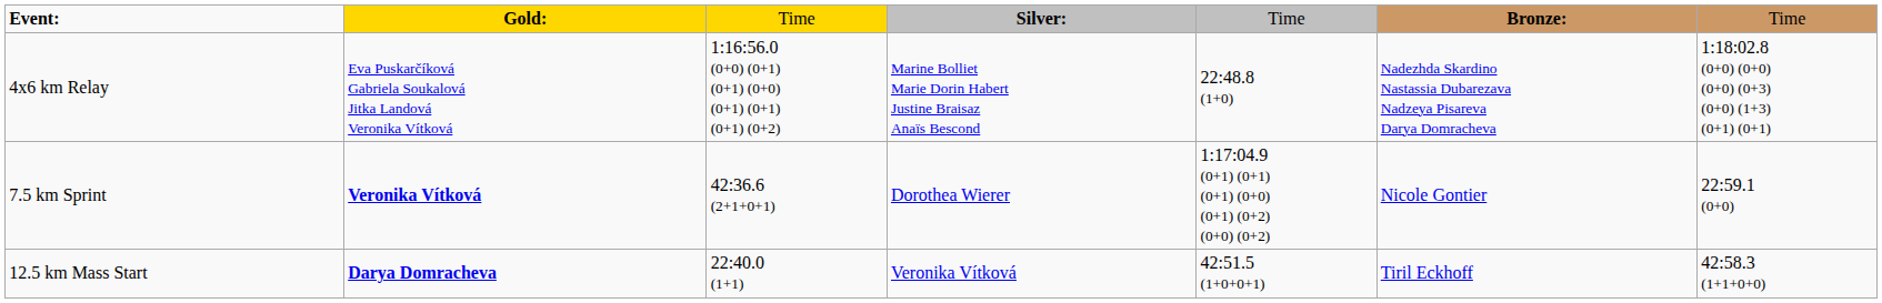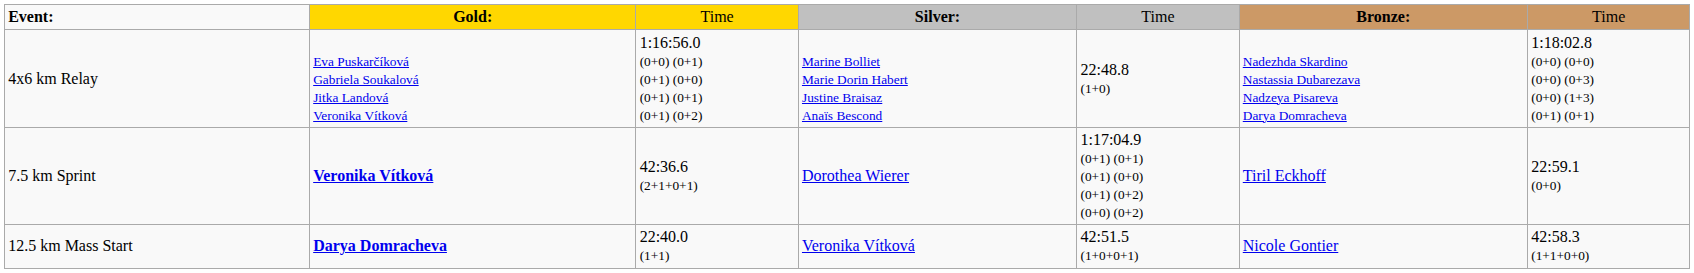 <table class="wikitable" width=85%>
 <tr>
 <td><strong>Event:</strong></td>
 <td style="text-align:center;background-color:gold;"><strong>Gold:</strong></td>
 <td style="text-align:center;background-color:gold;">Time</td>
 <td style="text-align:center;background-color:silver;"><strong>Silver:</strong></td>
 <td style="text-align:center;background-color:silver;">Time</td>
 <td style="text-align:center;background-color:#CC9966;"><strong>Bronze:</strong></td>
 <td style="text-align:center;background-color:#CC9966;">Time</td>
 </tr>
 <tr>
 <td>4x6 km Relay<br></td>
 <td><strong></strong><br><small><a href='#'>Eva Puskarčíková</a><br><a href='#'>Gabriela Soukalová</a><br><a href='#'>Jitka Landová</a><br><a href='#'>Veronika Vítková</a></small></td>
 <td>1:16:56.0<br><small>(0+0) (0+1)<br>(0+1) (0+0)<br>(0+1) (0+1)<br>(0+1) (0+2)</small></td>
 <td><br><small><a href='#'>Marine Bolliet</a><br><a href='#'>Marie Dorin Habert</a><br><a href='#'>Justine Braisaz</a><br><a href='#'>Anaïs Bescond</a></small></td>
 <td>22:48.8<br><small>(1+0)</small></td>
 <td><br><small><a href='#'>Nadezhda Skardino</a><br><a href='#'>Nastassia Dubarezava</a><br><a href='#'>Nadzeya Pisareva</a><br><a href='#'>Darya Domracheva</a></small></td>
 <td>1:18:02.8<br><small>(0+0) (0+0)<br>(0+0) (0+3)<br>(0+0) (1+3)<br>(0+1) (0+1)</small></td>
 </tr>
 <tr>
 <td>7.5 km Sprint<br></td>
 <td><strong><a href='#'>Veronika Vítková</a></strong><br><small></small></td>
 <td>42:36.6 <br><small> (2+1+0+1)</small></td>
 <td><a href='#'>Dorothea Wierer</a><br><small></small></td>
 <td>1:17:04.9<br><small>(0+1) (0+1)<br>(0+1) (0+0)<br>(0+1) (0+2)<br>(0+0) (0+2)</small></td>
-<td><a href='#'>Nicole Gontier</a><br><small></small></td>
+<td><a href='#'>Tiril Eckhoff</a><br><small></small></td>
 <td>22:59.1<br><small>(0+0)</small></td>
 </tr>
 <tr>
 <td>12.5 km Mass Start<br></td>
 <td><strong><a href='#'>Darya Domracheva</a></strong><br><small></small></td>
 <td>22:40.0<br><small>(1+1)</small></td>
 <td><a href='#'>Veronika Vítková</a><br><small></small></td>
 <td>42:51.5 <br><small> (1+0+0+1)</small></td>
-<td><a href='#'>Tiril Eckhoff</a><br><small></small></td>
+<td><a href='#'>Nicole Gontier</a><br><small></small></td>
 <td>42:58.3 <br><small> (1+1+0+0)</small></td>
 </tr>
 </table>
